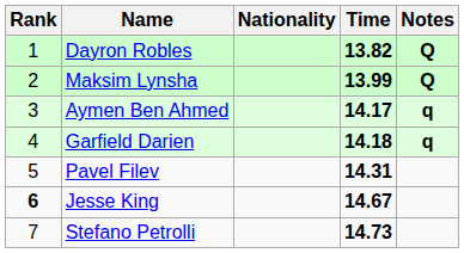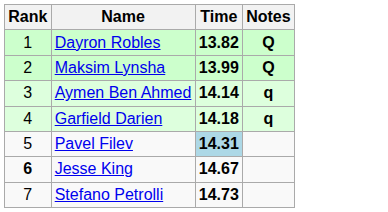 <table class="wikitable sortable" style="text-align:center">
 <tr>
 <th>Rank</th>
 <th>Name</th>
-<th>Nationality</th>
 <th>Time</th>
 <th>Notes</th>
 </tr>
 <tr bgcolor=ccffcc>
 <td>1</td>
 <td align=left><a href='#'>Dayron Robles</a></td>
-<td align=left></td>
 <td><strong>13.82</strong></td>
 <td><strong>Q</strong></td>
 </tr>
 <tr bgcolor=ccffcc>
 <td>2</td>
 <td align=left><a href='#'>Maksim Lynsha</a></td>
-<td align=left></td>
 <td><strong>13.99</strong></td>
 <td><strong>Q</strong></td>
 </tr>
 <tr bgcolor=ddffdd>
 <td>3</td>
 <td align=left><a href='#'>Aymen Ben Ahmed</a></td>
-<td align=left></td>
-<td><strong>14.17</strong></td>
+<td><strong>14.14</strong></td>
 <td><strong>q</strong></td>
 </tr>
 <tr bgcolor=ddffdd>
 <td>4</td>
 <td align=left><a href='#'>Garfield Darien</a></td>
-<td align=left></td>
 <td><strong>14.18</strong></td>
 <td><strong>q</strong></td>
 </tr>
 <tr>
 <td>5</td>
 <td align=left><a href='#'>Pavel Filev</a></td>
-<td align=left></td>
-<td><strong>14.31</strong></td>
+<td style="background: lightblue;"><strong>14.31</strong></td>
 <td></td>
 </tr>
 <tr>
 <td><strong>6</strong></td>
 <td align=left><a href='#'>Jesse King</a></td>
-<td align=left></td>
 <td><strong>14.67</strong></td>
 <td></td>
 </tr>
 <tr>
 <td>7</td>
 <td align=left><a href='#'>Stefano Petrolli</a></td>
-<td align=left></td>
 <td><strong>14.73</strong></td>
 <td></td>
 </tr>
 </table>
